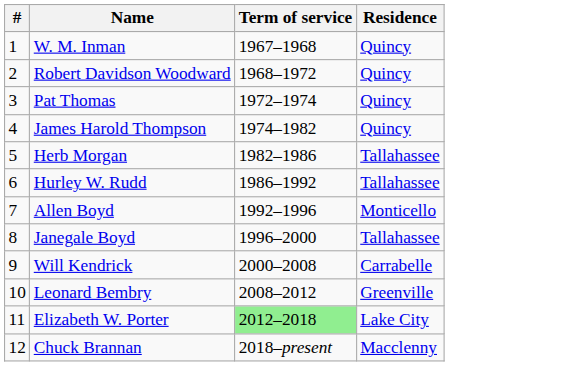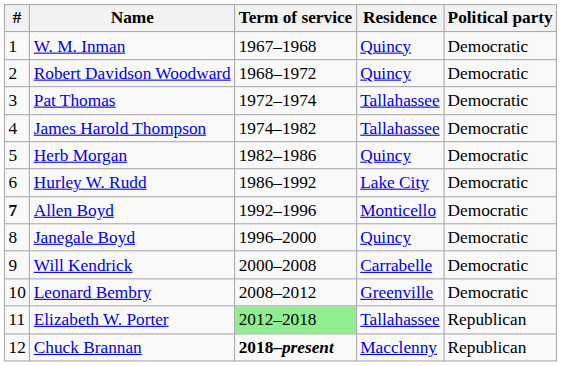 <table class="wikitable sortable">
 <tr>
 <th>#</th>
 <th>Name</th>
 <th>Term of service</th>
 <th>Residence</th>
+<th>Political party</th>
 </tr>
 <tr>
 <td>1</td>
 <td><a href='#'>W. M. Inman</a></td>
 <td>1967–1968</td>
 <td><a href='#'>Quincy</a></td>
+<td>Democratic</td>
 </tr>
 <tr>
 <td>2</td>
 <td><a href='#'>Robert Davidson Woodward</a></td>
 <td>1968–1972</td>
 <td><a href='#'>Quincy</a></td>
+<td>Democratic</td>
 </tr>
 <tr>
 <td>3</td>
 <td><a href='#'>Pat Thomas</a></td>
 <td>1972–1974</td>
-<td><a href='#'>Quincy</a></td>
+<td><a href='#'>Tallahassee</a></td>
+<td>Democratic</td>
 </tr>
 <tr>
 <td>4</td>
 <td><a href='#'>James Harold Thompson</a></td>
 <td>1974–1982</td>
-<td><a href='#'>Quincy</a></td>
+<td><a href='#'>Tallahassee</a></td>
+<td>Democratic</td>
 </tr>
 <tr>
 <td>5</td>
 <td><a href='#'>Herb Morgan</a></td>
 <td>1982–1986</td>
-<td><a href='#'>Tallahassee</a></td>
+<td><a href='#'>Quincy</a></td>
+<td>Democratic</td>
 </tr>
 <tr>
 <td>6</td>
 <td><a href='#'>Hurley W. Rudd</a></td>
 <td>1986–1992</td>
-<td><a href='#'>Tallahassee</a></td>
+<td><a href='#'>Lake City</a></td>
+<td>Democratic</td>
 </tr>
 <tr>
-<td>7</td>
+<td><strong>7</strong></td>
 <td><a href='#'>Allen Boyd</a></td>
 <td>1992–1996</td>
 <td><a href='#'>Monticello</a></td>
+<td>Democratic</td>
 </tr>
 <tr>
 <td>8</td>
 <td><a href='#'>Janegale Boyd</a></td>
 <td>1996–2000</td>
-<td><a href='#'>Tallahassee</a></td>
+<td><a href='#'>Quincy</a></td>
+<td>Democratic</td>
 </tr>
 <tr>
 <td>9</td>
 <td><a href='#'>Will Kendrick</a></td>
 <td>2000–2008</td>
 <td><a href='#'>Carrabelle</a></td>
+<td>Democratic</td>
 </tr>
 <tr>
 <td>10</td>
 <td><a href='#'>Leonard Bembry</a></td>
 <td>2008–2012</td>
 <td><a href='#'>Greenville</a></td>
+<td>Democratic</td>
 </tr>
 <tr>
 <td>11</td>
 <td><a href='#'>Elizabeth W. Porter</a></td>
 <td style="background: lightgreen;">2012–2018</td>
-<td><a href='#'>Lake City</a></td>
+<td><a href='#'>Tallahassee</a></td>
+<td>Republican</td>
 </tr>
 <tr>
 <td>12</td>
 <td><a href='#'>Chuck Brannan</a></td>
-<td>2018–<em>present</em></td>
+<td><strong>2018–<em>present</em></strong></td>
 <td><a href='#'>Macclenny</a></td>
+<td>Republican</td>
 </tr>
 </table>
